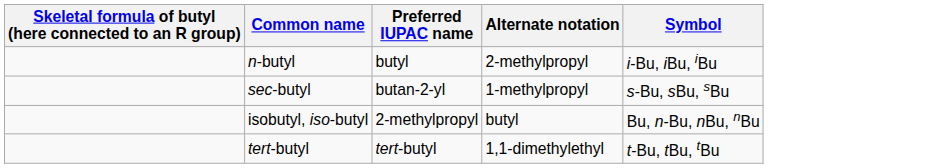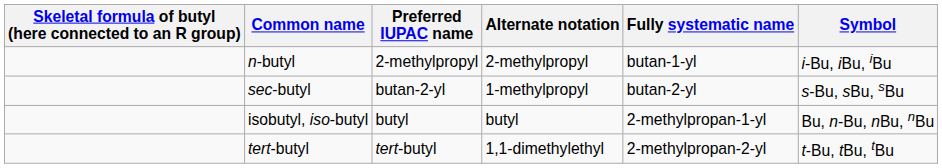 <table class="wikitable">
 <tr>
 <th><a href='#'>Skeletal formula</a> of butyl<br>(here connected to an R group)</th>
 <th><a href='#'>Common name</a></th>
 <th>Preferred<br><a href='#'>IUPAC</a> name</th>
 <th>Alternate notation</th>
+<th>Fully <a href='#'>systematic name</a></th>
 <th><a href='#'>Symbol</a></th>
 </tr>
 <tr>
 <td></td>
 <td><em>n</em>-butyl</td>
-<td>butyl</td>
 <td>2-methylpropyl</td>
+<td>2-methylpropyl</td>
+<td>butan-1-yl</td>
 <td><em>i</em>-Bu, <em>i</em>Bu, <sup><em>i</em></sup>Bu</td>
 </tr>
 <tr>
 <td></td>
 <td><em>sec</em>-butyl</td>
 <td>butan-2-yl</td>
 <td>1-methylpropyl</td>
+<td>butan-2-yl</td>
 <td><em>s</em>-Bu, <em>s</em>Bu, <sup><em>s</em></sup>Bu</td>
 </tr>
 <tr>
 <td></td>
 <td>isobutyl, <em>iso</em>-butyl</td>
-<td>2-methylpropyl</td>
 <td>butyl</td>
+<td>butyl</td>
+<td>2-methylpropan-1-yl</td>
 <td>Bu, <em>n</em>-Bu, <em>n</em>Bu, <sup><em>n</em></sup>Bu</td>
 </tr>
 <tr>
 <td></td>
 <td><em>tert</em>-butyl</td>
 <td><em>tert</em>-butyl</td>
 <td>1,1-dimethylethyl</td>
+<td>2-methylpropan-2-yl</td>
 <td><em>t</em>-Bu, <em>t</em>Bu, <sup><em>t</em></sup>Bu</td>
 </tr>
 </table>
